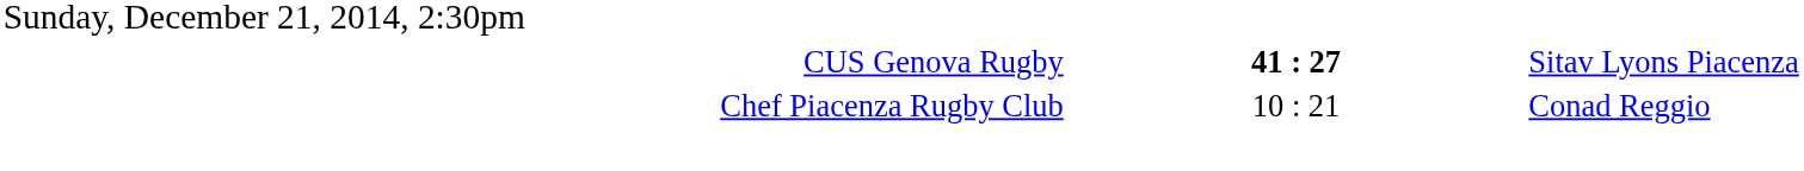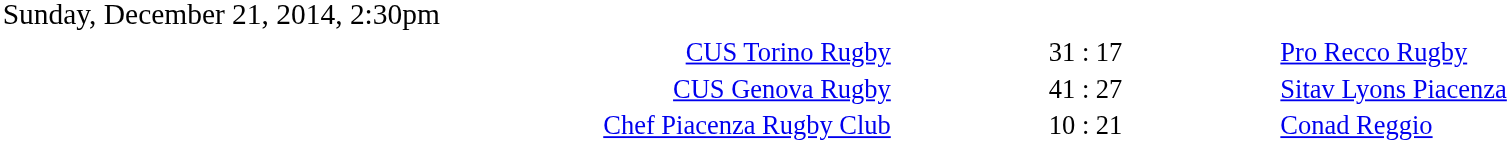 <table style="width:70%;" cellspacing="1">
 <tr>
 <th width=35%></th>
 <th width=15%></th>
 <th></th>
 </tr>
 <tr>
 <td>Sunday, December 21, 2014, 2:30pm</td>
 </tr>
 <tr style=font-size:90%>
+<td align=right><a href='#'>CUS Torino Rugby</a></td>
+<td align=center>31 : 17</td>
+<td><a href='#'>Pro Recco Rugby</a></td>
+</tr>
+<tr style=font-size:90%>
 <td align=right><a href='#'>CUS Genova Rugby</a></td>
-<td align=center><strong>41 : 27</strong></td>
+<td align=center>41 : 27</td>
 <td><a href='#'>Sitav Lyons Piacenza</a></td>
 </tr>
 <tr style=font-size:90%>
 <td align=right><a href='#'>Chef Piacenza Rugby Club</a></td>
 <td align=center>10 : 21</td>
 <td><a href='#'>Conad Reggio</a></td>
 </tr>
 </table>
